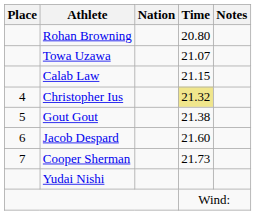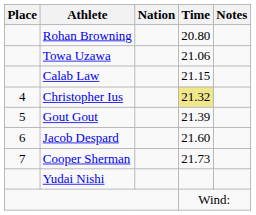 <table class="wikitable mw-datatable sortable" style="text-align:center;">
 <tr>
 <th scope="col">Place</th>
 <th scope="col">Athlete</th>
 <th scope="col">Nation</th>
 <th scope="col">Time</th>
 <th scope="col">Notes</th>
 </tr>
 <tr>
 <td></td>
 <td align="left"><a href='#'>Rohan Browning</a></td>
 <td align="left"></td>
 <td>20.80</td>
 <td></td>
 </tr>
 <tr>
 <td></td>
 <td align="left"><a href='#'>Towa Uzawa</a></td>
 <td align="left"></td>
-<td>21.07</td>
+<td>21.06</td>
 <td></td>
 </tr>
 <tr>
 <td></td>
 <td align="left"><a href='#'>Calab Law</a></td>
 <td align="left"></td>
 <td>21.15</td>
 <td></td>
 </tr>
 <tr>
 <td>4</td>
 <td align="left"><a href='#'>Christopher Ius</a></td>
 <td align="left"></td>
 <td style="background: khaki;">21.32</td>
 <td></td>
 </tr>
 <tr>
 <td>5</td>
 <td align="left"><a href='#'>Gout Gout</a></td>
 <td align="left"></td>
-<td>21.38</td>
+<td>21.39</td>
 <td></td>
 </tr>
 <tr>
 <td>6</td>
 <td align="left"><a href='#'>Jacob Despard</a></td>
 <td align="left"></td>
 <td>21.60</td>
 <td></td>
 </tr>
 <tr>
 <td>7</td>
 <td align="left"><a href='#'>Cooper Sherman</a></td>
 <td align="left"></td>
 <td>21.73</td>
 <td></td>
 </tr>
 <tr>
 <td></td>
 <td align="left"><a href='#'>Yudai Nishi</a></td>
 <td align="left"></td>
 <td></td>
 <td></td>
 </tr>
 <tr class="sortbottom">
 <td colspan="3"></td>
 <td colspan="2">Wind: </td>
 </tr>
 </table>
